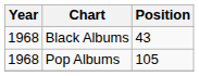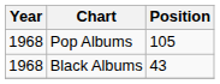 <table class="wikitable">
 <tr>
 <th>Year</th>
 <th>Chart</th>
 <th>Position</th>
 </tr>
 <tr>
 <td>1968</td>
+<td>Pop Albums</td>
+<td>105</td>
+</tr>
+<tr>
+<td>1968</td>
 <td>Black Albums</td>
 <td>43</td>
 </tr>
 <tr>
-<td>1968</td>
-<td>Pop Albums</td>
-<td>105</td>
-</tr>
-<tr>
 </tr>
 </table>
